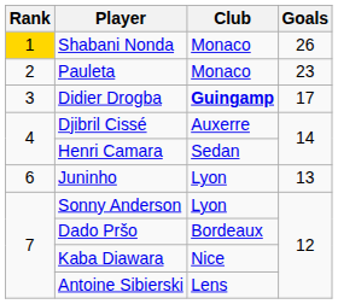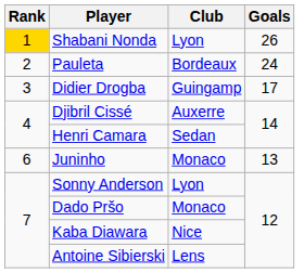 <table class="wikitable">
 <tr>
 <th scope="col">Rank</th>
 <th scope="col">Player</th>
 <th scope="col">Club</th>
 <th scope="col">Goals</th>
 </tr>
 <tr>
 <td style="background: gold; text-align: center;">1</td>
 <td> <a href='#'>Shabani Nonda</a></td>
-<td><a href='#'>Monaco</a></td>
+<td><a href='#'>Lyon</a></td>
 <td style="text-align: center;">26</td>
 </tr>
 <tr>
 <td style="text-align: center;">2</td>
 <td> <a href='#'>Pauleta</a></td>
-<td><a href='#'>Monaco</a></td>
-<td style="text-align: center;">23</td>
+<td><a href='#'>Bordeaux</a></td>
+<td style="text-align: center;">24</td>
 </tr>
 <tr>
 <td style="text-align: center;">3</td>
 <td> <a href='#'>Didier Drogba</a></td>
-<td><strong><a href='#'>Guingamp</a></strong></td>
+<td><a href='#'>Guingamp</a></td>
 <td style="text-align: center;">17</td>
 </tr>
 <tr>
 <td style="text-align: center;" rowspan="2">4</td>
 <td> <a href='#'>Djibril Cissé</a></td>
 <td><a href='#'>Auxerre</a></td>
 <td style="text-align: center;" rowspan="2">14</td>
 </tr>
 <tr>
 <td> <a href='#'>Henri Camara</a></td>
 <td><a href='#'>Sedan</a></td>
 </tr>
 <tr>
 <td style="text-align: center;">6</td>
 <td> <a href='#'>Juninho</a></td>
-<td><a href='#'>Lyon</a></td>
+<td><a href='#'>Monaco</a></td>
 <td style="text-align: center;">13</td>
 </tr>
 <tr>
 <td style="text-align: center;" rowspan="4">7</td>
 <td> <a href='#'>Sonny Anderson</a></td>
 <td><a href='#'>Lyon</a></td>
 <td style="text-align: center;" rowspan="4">12</td>
 </tr>
 <tr>
 <td> <a href='#'>Dado Pršo</a></td>
-<td><a href='#'>Bordeaux</a></td>
+<td><a href='#'>Monaco</a></td>
 </tr>
 <tr>
 <td> <a href='#'>Kaba Diawara</a></td>
 <td><a href='#'>Nice</a></td>
 </tr>
 <tr>
 <td> <a href='#'>Antoine Sibierski</a></td>
 <td><a href='#'>Lens</a></td>
 </tr>
 </table>
